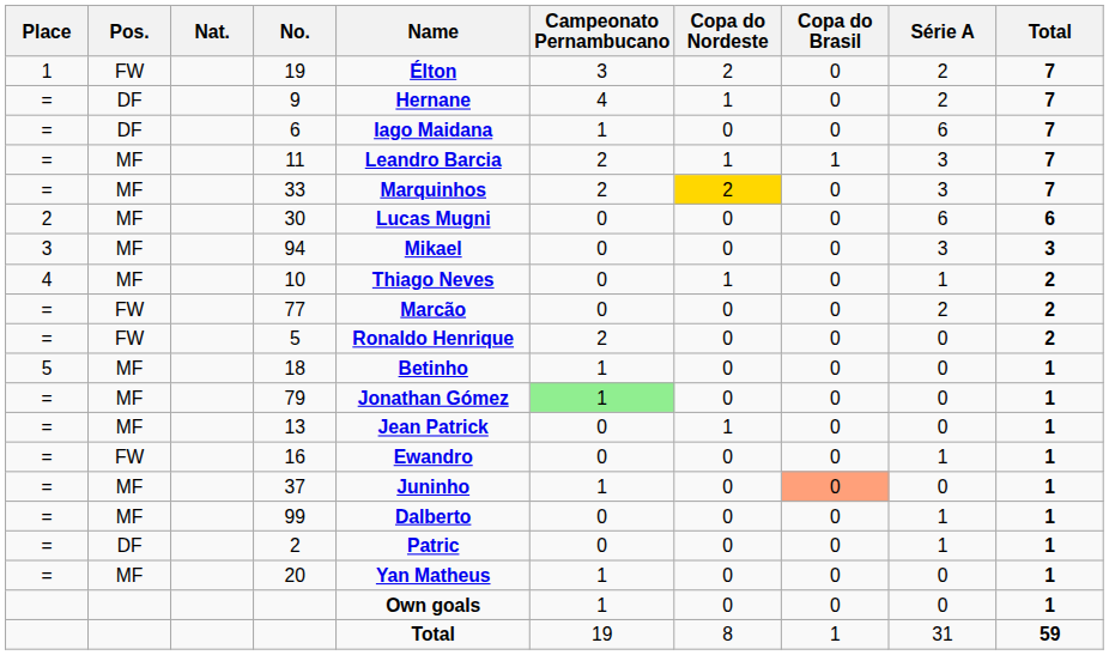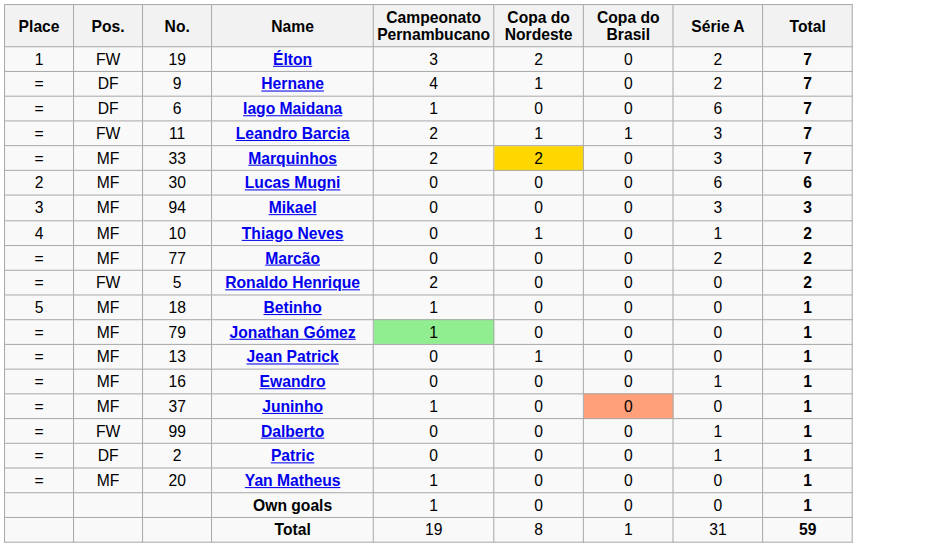 <table class="wikitable" style="font-size: 95%; text-align: center;">
 <tr>
 <th width=60>Place</th>
 <th width=60>Pos.</th>
-<th width=60>Nat.</th>
 <th width=60>No.</th>
 <th width=150>Name</th>
 <th width=80>Campeonato Pernambucano</th>
 <th width=80>Copa do Nordeste</th>
 <th width=80>Copa do Brasil</th>
 <th width=80>Série A</th>
 <th width=80>Total</th>
 </tr>
 <tr>
 <td>1</td>
 <td>FW</td>
-<td></td>
 <td>19</td>
 <td><strong><a href='#'>Élton</a></strong></td>
 <td>3</td>
 <td>2</td>
 <td>0</td>
 <td>2</td>
 <td><strong>7</strong></td>
 </tr>
 <tr>
 <td>=</td>
 <td>DF</td>
-<td></td>
 <td>9</td>
 <td><strong><a href='#'>Hernane</a></strong></td>
 <td>4</td>
 <td>1</td>
 <td>0</td>
 <td>2</td>
 <td><strong>7</strong></td>
 </tr>
 <tr>
 <td>=</td>
 <td>DF</td>
-<td></td>
 <td>6</td>
 <td><strong><a href='#'>Iago Maidana</a></strong></td>
 <td>1</td>
 <td>0</td>
 <td>0</td>
 <td>6</td>
 <td><strong>7</strong></td>
 </tr>
 <tr>
 <td>=</td>
-<td>MF</td>
-<td></td>
+<td>FW</td>
 <td>11</td>
 <td><strong><a href='#'>Leandro Barcia</a></strong></td>
 <td>2</td>
 <td>1</td>
 <td>1</td>
 <td>3</td>
 <td><strong>7</strong></td>
 </tr>
 <tr>
 <td>=</td>
 <td>MF</td>
-<td></td>
 <td>33</td>
 <td><strong><a href='#'>Marquinhos</a></strong></td>
 <td>2</td>
 <td style="background: gold;">2</td>
 <td>0</td>
 <td>3</td>
 <td><strong>7</strong></td>
 </tr>
 <tr>
 <td>2</td>
 <td>MF</td>
-<td></td>
 <td>30</td>
 <td><strong><a href='#'>Lucas Mugni</a></strong></td>
 <td>0</td>
 <td>0</td>
 <td>0</td>
 <td>6</td>
 <td><strong>6</strong></td>
 </tr>
 <tr>
 <td>3</td>
 <td>MF</td>
-<td></td>
 <td>94</td>
 <td><strong><a href='#'>Mikael</a></strong></td>
 <td>0</td>
 <td>0</td>
 <td>0</td>
 <td>3</td>
 <td><strong>3</strong></td>
 </tr>
 <tr>
 <td>4</td>
 <td>MF</td>
-<td></td>
 <td>10</td>
 <td><strong><a href='#'>Thiago Neves</a></strong></td>
 <td>0</td>
 <td>1</td>
 <td>0</td>
 <td>1</td>
 <td><strong>2</strong></td>
 </tr>
 <tr>
 <td>=</td>
-<td>FW</td>
-<td></td>
+<td>MF</td>
 <td>77</td>
 <td><strong><a href='#'>Marcão</a></strong></td>
 <td>0</td>
 <td>0</td>
 <td>0</td>
 <td>2</td>
 <td><strong>2</strong></td>
 </tr>
 <tr>
 <td>=</td>
 <td>FW</td>
-<td></td>
 <td>5</td>
 <td><strong><a href='#'>Ronaldo Henrique</a></strong></td>
 <td>2</td>
 <td>0</td>
 <td>0</td>
 <td>0</td>
 <td><strong>2</strong></td>
 </tr>
 <tr>
 <td>5</td>
 <td>MF</td>
-<td></td>
 <td>18</td>
 <td><strong><a href='#'>Betinho</a></strong></td>
 <td>1</td>
 <td>0</td>
 <td>0</td>
 <td>0</td>
 <td><strong>1</strong></td>
 </tr>
 <tr>
 <td>=</td>
 <td>MF</td>
-<td></td>
 <td>79</td>
 <td><strong><a href='#'>Jonathan Gómez</a></strong></td>
 <td style="background: lightgreen;">1</td>
 <td>0</td>
 <td>0</td>
 <td>0</td>
 <td><strong>1</strong></td>
 </tr>
 <tr>
 <td>=</td>
 <td>MF</td>
-<td></td>
 <td>13</td>
 <td><strong><a href='#'>Jean Patrick</a></strong></td>
 <td>0</td>
 <td>1</td>
 <td>0</td>
 <td>0</td>
 <td><strong>1</strong></td>
 </tr>
 <tr>
 <td>=</td>
-<td>FW</td>
-<td></td>
+<td>MF</td>
 <td>16</td>
 <td><strong><a href='#'>Ewandro</a></strong></td>
 <td>0</td>
 <td>0</td>
 <td>0</td>
 <td>1</td>
 <td><strong>1</strong></td>
 </tr>
 <tr>
 <td>=</td>
 <td>MF</td>
-<td></td>
 <td>37</td>
 <td><strong><a href='#'>Juninho</a></strong></td>
 <td>1</td>
 <td>0</td>
 <td style="background: lightsalmon;">0</td>
 <td>0</td>
 <td><strong>1</strong></td>
 </tr>
 <tr>
 <td>=</td>
-<td>MF</td>
-<td></td>
+<td>FW</td>
 <td>99</td>
 <td><strong><a href='#'>Dalberto</a></strong></td>
 <td>0</td>
 <td>0</td>
 <td>0</td>
 <td>1</td>
 <td><strong>1</strong></td>
 </tr>
 <tr>
 <td>=</td>
 <td>DF</td>
-<td></td>
 <td>2</td>
 <td><strong><a href='#'>Patric</a></strong></td>
 <td>0</td>
 <td>0</td>
 <td>0</td>
 <td>1</td>
 <td><strong>1</strong></td>
 </tr>
 <tr>
 <td>=</td>
 <td>MF</td>
-<td></td>
 <td>20</td>
 <td><strong><a href='#'>Yan Matheus</a></strong></td>
 <td>1</td>
 <td>0</td>
 <td>0</td>
 <td>0</td>
 <td><strong>1</strong></td>
 </tr>
 <tr>
-<td></td>
 <td></td>
 <td></td>
 <td></td>
 <td><strong>Own goals</strong></td>
 <td>1</td>
 <td>0</td>
 <td>0</td>
 <td>0</td>
 <td><strong>1</strong></td>
 </tr>
 <tr>
 <td></td>
 <td></td>
 <td></td>
-<td></td>
 <td><strong>Total</strong></td>
 <td>19</td>
 <td>8</td>
 <td>1</td>
 <td>31</td>
 <td><strong>59</strong></td>
 </tr>
 </table>
